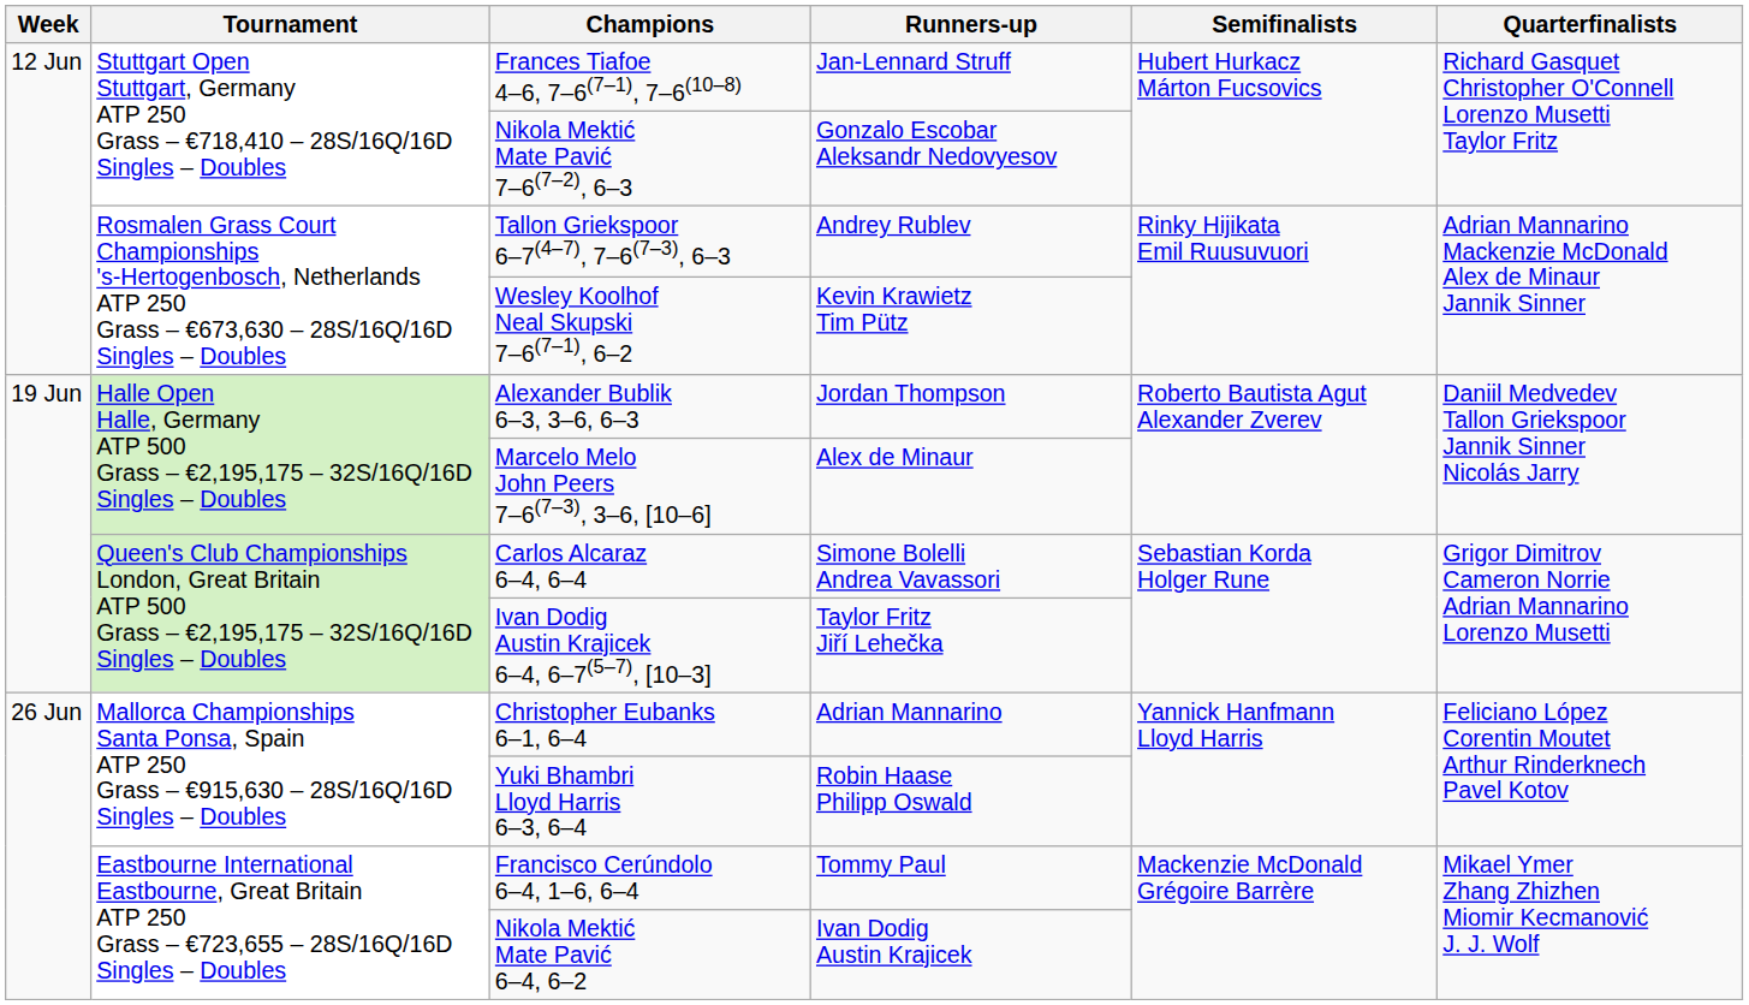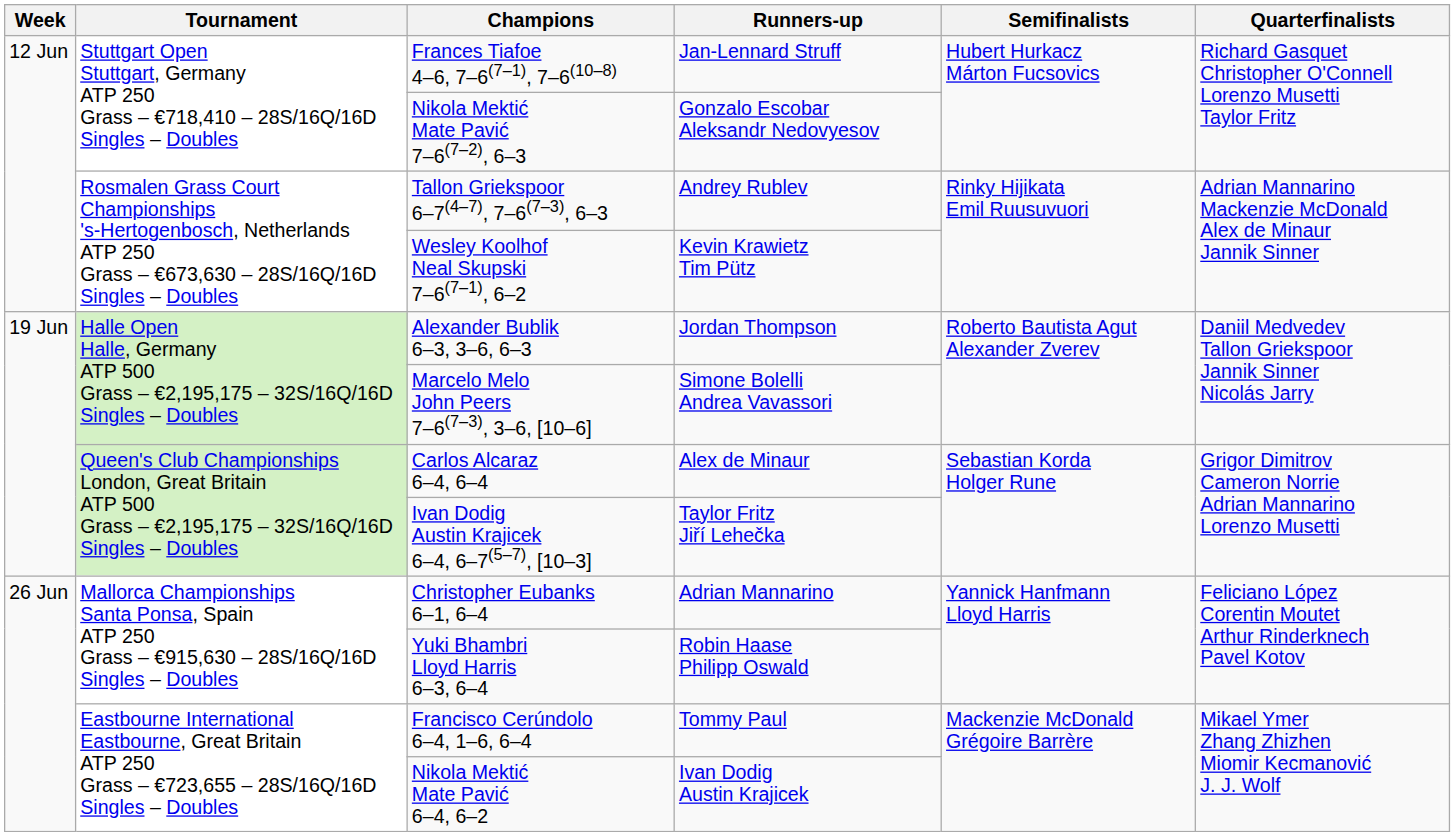 <table class=wikitable style=font-size:95%>
 <tr>
 <th style="width:48px;">Week</th>
 <th style="width:250px;">Tournament</th>
 <th style="width:200px;">Champions</th>
 <th style="width:200px;">Runners-up</th>
 <th style="width:190px;">Semifinalists</th>
 <th style="width:190px;">Quarterfinalists</th>
 </tr>
 <tr valign="top">
 <td rowspan="4">12 Jun</td>
 <td style="background:#fff;" rowspan="2"><a href='#'>Stuttgart Open</a><br><a href='#'>Stuttgart</a>, Germany<br>ATP 250 <br>Grass – €718,410 – 28S/16Q/16D <br><a href='#'>Singles</a> – <a href='#'>Doubles</a></td>
 <td> <a href='#'>Frances Tiafoe</a> <br> 4–6, 7–6<sup>(7–1)</sup>, 7–6<sup>(10–8)</sup></td>
 <td> <a href='#'>Jan-Lennard Struff</a></td>
 <td rowspan=2> <a href='#'>Hubert Hurkacz</a> <br>  <a href='#'>Márton Fucsovics</a></td>
 <td rowspan=2> <a href='#'>Richard Gasquet</a> <br>  <a href='#'>Christopher O'Connell</a> <br>  <a href='#'>Lorenzo Musetti</a><br>  <a href='#'>Taylor Fritz</a></td>
 </tr>
 <tr valign="top">
 <td> <a href='#'>Nikola Mektić</a> <br>  <a href='#'>Mate Pavić</a> <br> 7–6<sup>(7–2)</sup>, 6–3</td>
 <td> <a href='#'>Gonzalo Escobar</a> <br>  <a href='#'>Aleksandr Nedovyesov</a></td>
 </tr>
 <tr valign="top">
 <td style="background:#fff;" rowspan=2><a href='#'>Rosmalen Grass Court Championships</a><br><a href='#'>'s-Hertogenbosch</a>, Netherlands<br>ATP 250 <br>Grass – €673,630 – 28S/16Q/16D <br><a href='#'>Singles</a> – <a href='#'>Doubles</a></td>
 <td> <a href='#'>Tallon Griekspoor</a><br>6–7<sup>(4–7)</sup>, 7–6<sup>(7–3)</sup>, 6–3</td>
 <td> <a href='#'>Andrey Rublev</a></td>
 <td rowspan=2> <a href='#'>Rinky Hijikata</a> <br>  <a href='#'>Emil Ruusuvuori</a></td>
 <td rowspan=2> <a href='#'>Adrian Mannarino</a> <br> <a href='#'>Mackenzie McDonald</a> <br>  <a href='#'>Alex de Minaur</a> <br>  <a href='#'>Jannik Sinner</a></td>
 </tr>
 <tr valign="top">
 <td> <a href='#'>Wesley Koolhof</a> <br>  <a href='#'>Neal Skupski</a> <br> 7–6<sup>(7–1)</sup>, 6–2</td>
 <td> <a href='#'>Kevin Krawietz</a> <br>  <a href='#'>Tim Pütz</a></td>
 </tr>
 <tr valign="top">
 <td rowspan="4">19 Jun</td>
 <td style="background:#D4F1C5;" rowspan="2"><a href='#'>Halle Open</a><br><a href='#'>Halle</a>, Germany<br>ATP 500 <br>Grass – €2,195,175 – 32S/16Q/16D <br><a href='#'>Singles</a> – <a href='#'>Doubles</a></td>
 <td> <a href='#'>Alexander Bublik</a><br>6–3, 3–6, 6–3</td>
 <td> <a href='#'>Jordan Thompson</a></td>
 <td rowspan=2> <a href='#'>Roberto Bautista Agut</a> <br>  <a href='#'>Alexander Zverev</a></td>
 <td rowspan=2> <a href='#'>Daniil Medvedev</a> <br>  <a href='#'>Tallon Griekspoor</a> <br>  <a href='#'>Jannik Sinner</a> <br>  <a href='#'>Nicolás Jarry</a></td>
 </tr>
 <tr valign="top">
 <td> <a href='#'>Marcelo Melo</a> <br> <a href='#'>John Peers</a> <br> 7–6<sup>(7–3)</sup>, 3–6, [10–6]</td>
-<td> <a href='#'>Alex de Minaur</a></td>
+<td> <a href='#'>Simone Bolelli</a> <br> <a href='#'>Andrea Vavassori</a></td>
 </tr>
 <tr valign="top">
 <td style="background:#D4F1C5;" rowspan="2"><a href='#'>Queen's Club Championships</a><br>London, Great Britain<br>ATP 500 <br>Grass – €2,195,175 – 32S/16Q/16D <br><a href='#'>Singles</a> – <a href='#'>Doubles</a></td>
 <td> <a href='#'>Carlos Alcaraz</a> <br>6–4, 6–4</td>
-<td> <a href='#'>Simone Bolelli</a> <br> <a href='#'>Andrea Vavassori</a></td>
+<td> <a href='#'>Alex de Minaur</a></td>
 <td rowspan=2> <a href='#'>Sebastian Korda</a> <br>  <a href='#'>Holger Rune</a></td>
 <td rowspan=2> <a href='#'>Grigor Dimitrov</a> <br>  <a href='#'>Cameron Norrie</a> <br>  <a href='#'>Adrian Mannarino</a> <br>  <a href='#'>Lorenzo Musetti</a></td>
 </tr>
 <tr valign="top">
 <td> <a href='#'>Ivan Dodig</a> <br>  <a href='#'>Austin Krajicek</a> <br> 6–4, 6–7<sup>(5–7)</sup>, [10–3]</td>
 <td> <a href='#'>Taylor Fritz</a> <br>  <a href='#'>Jiří Lehečka</a></td>
 </tr>
 <tr valign="top">
 <td rowspan="4">26 Jun</td>
 <td style="background:#fff;" rowspan="2"><a href='#'>Mallorca Championships</a><br><a href='#'>Santa Ponsa</a>, Spain<br>ATP 250 <br>Grass – €915,630 – 28S/16Q/16D <br><a href='#'>Singles</a> – <a href='#'>Doubles</a></td>
 <td> <a href='#'>Christopher Eubanks</a> <br> 6–1, 6–4</td>
 <td> <a href='#'>Adrian Mannarino</a></td>
 <td rowspan=2> <a href='#'>Yannick Hanfmann</a> <br>  <a href='#'>Lloyd Harris</a></td>
 <td rowspan=2> <a href='#'>Feliciano López</a> <br>  <a href='#'>Corentin Moutet</a> <br>  <a href='#'>Arthur Rinderknech</a> <br> <a href='#'>Pavel Kotov</a></td>
 </tr>
 <tr valign="top">
 <td> <a href='#'>Yuki Bhambri</a><br>  <a href='#'>Lloyd Harris</a> <br>6–3, 6–4</td>
 <td> <a href='#'>Robin Haase</a><br>  <a href='#'>Philipp Oswald</a></td>
 </tr>
 <tr valign="top">
 <td style="background:#fff;" rowspan=3><a href='#'>Eastbourne International</a><br><a href='#'>Eastbourne</a>, Great Britain<br>ATP 250 <br>Grass – €723,655 – 28S/16Q/16D <br><a href='#'>Singles</a> – <a href='#'>Doubles</a></td>
 <td> <a href='#'>Francisco Cerúndolo</a> <br>6–4, 1–6, 6–4</td>
 <td> <a href='#'>Tommy Paul</a></td>
 <td rowspan="2"> <a href='#'>Mackenzie McDonald</a> <br>  <a href='#'>Grégoire Barrère</a></td>
 <td rowspan="2"> <a href='#'>Mikael Ymer</a> <br>  <a href='#'>Zhang Zhizhen</a> <br>  <a href='#'>Miomir Kecmanović</a> <br>  <a href='#'>J. J. Wolf</a></td>
 </tr>
 <tr valign="top">
 <td> <a href='#'>Nikola Mektić</a><br>  <a href='#'>Mate Pavić</a><br>6–4, 6–2</td>
 <td> <a href='#'>Ivan Dodig</a><br>  <a href='#'>Austin Krajicek</a></td>
 </tr>
 </table>
